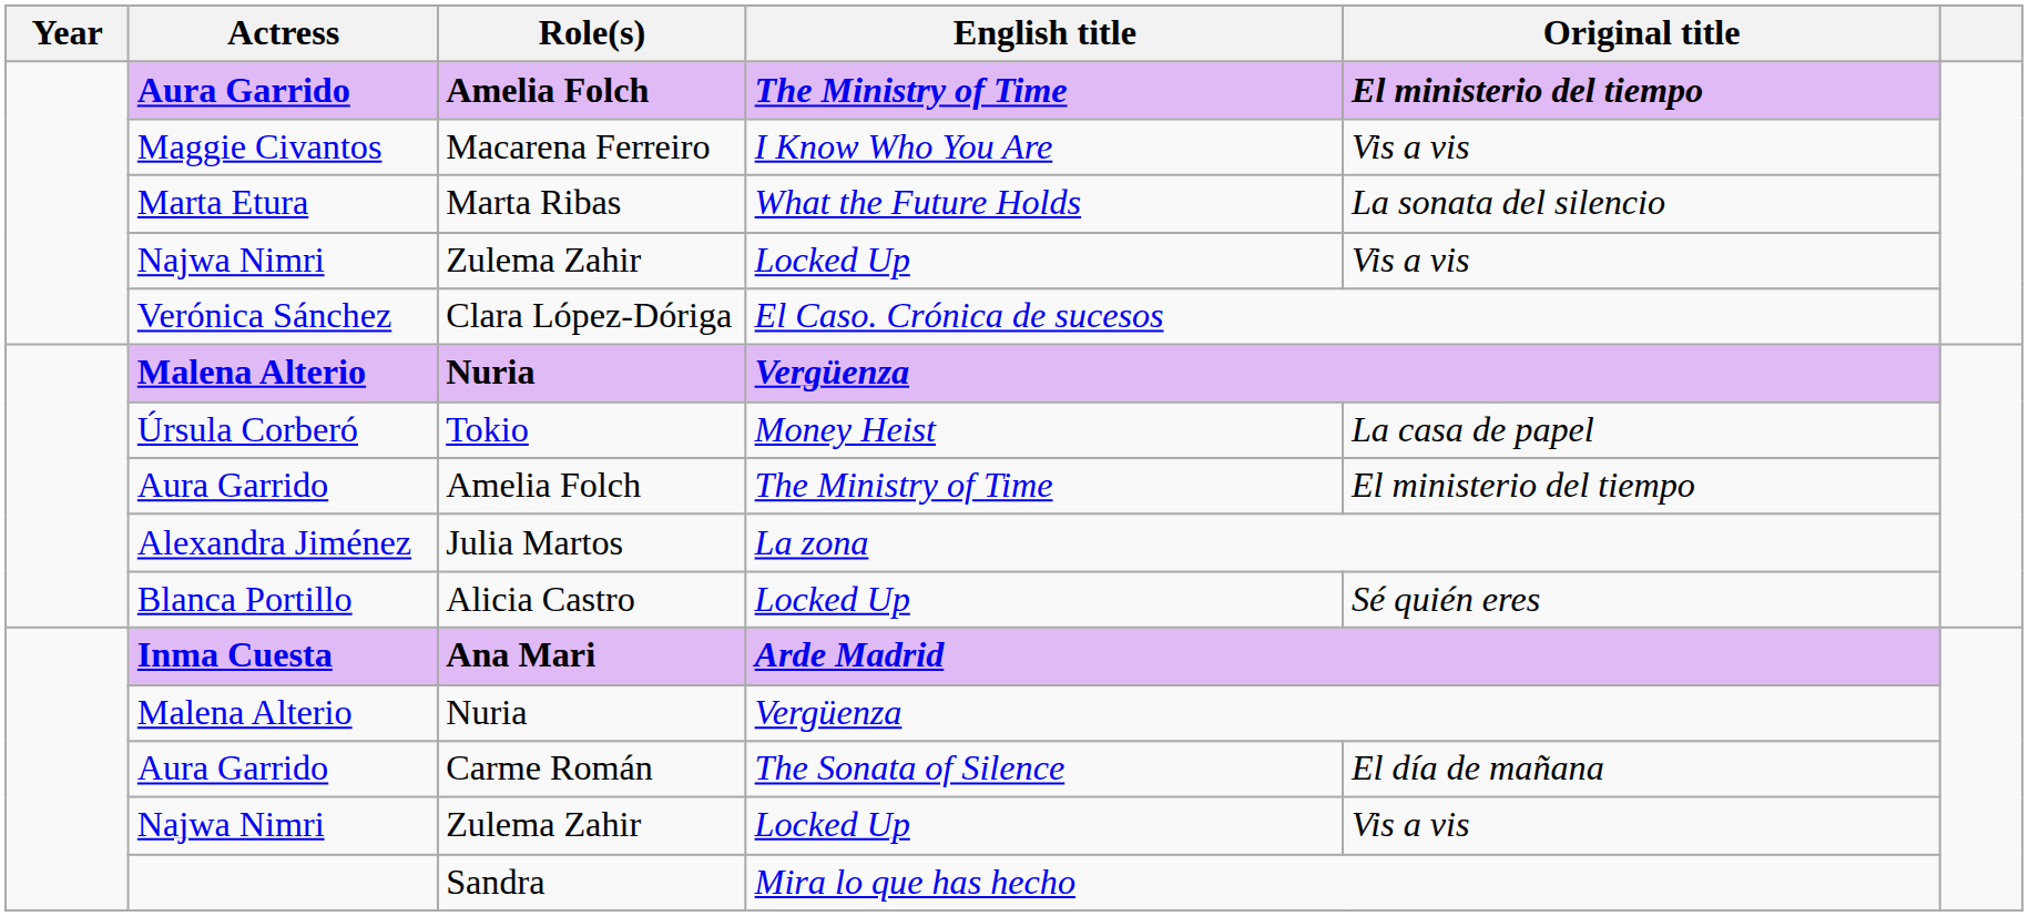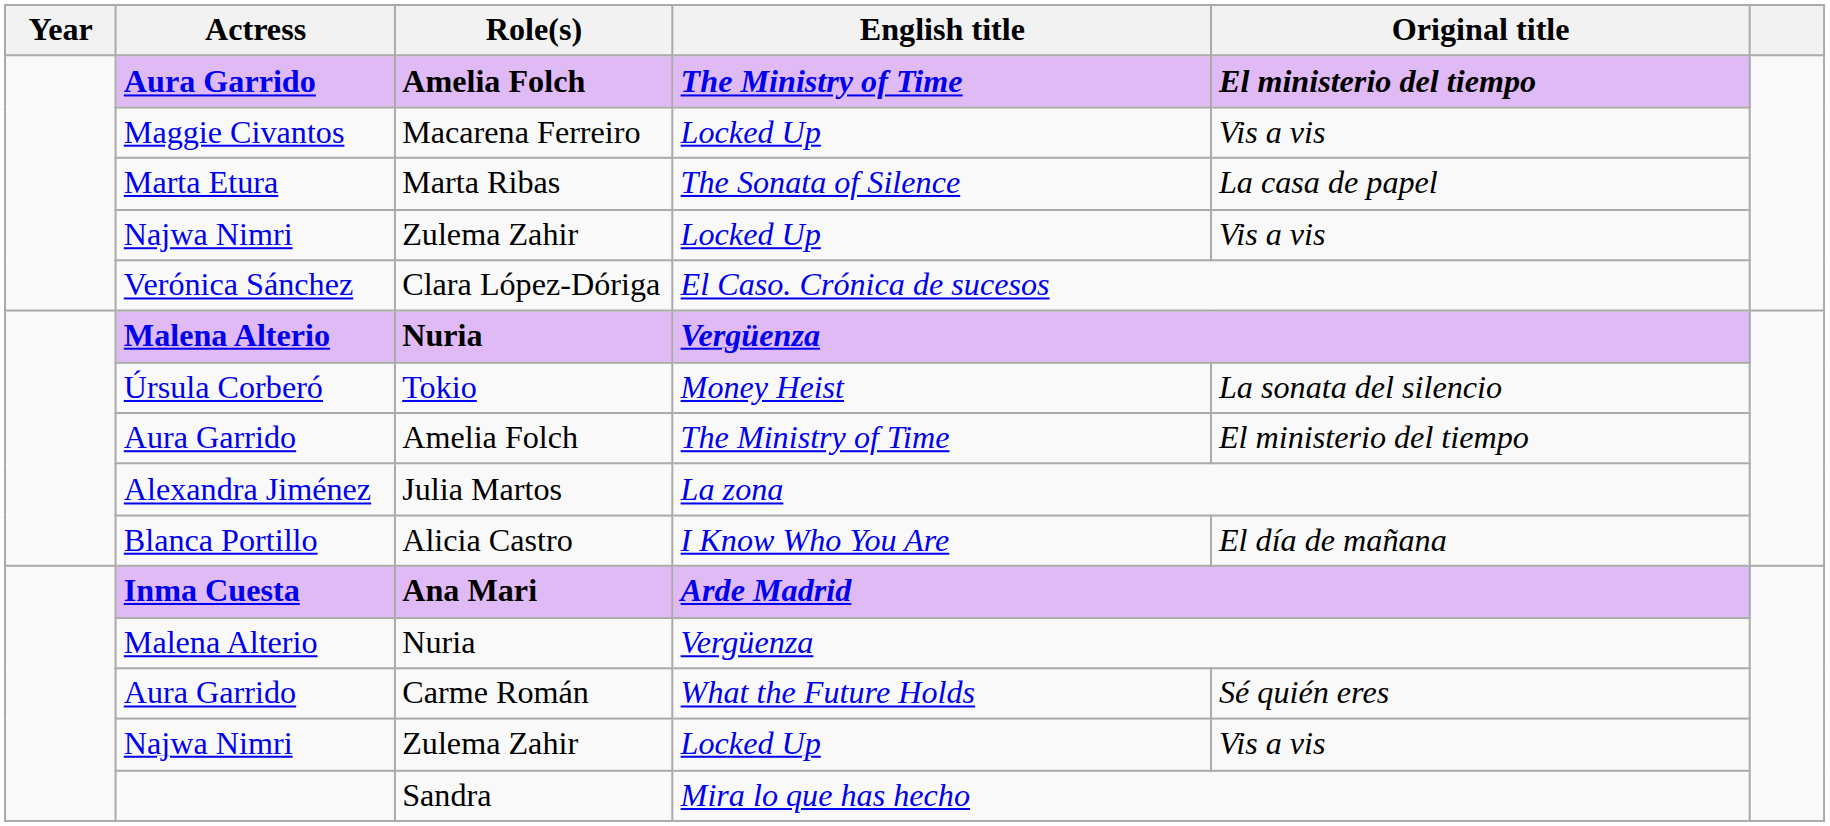 <table class="wikitable sortable" style="text-align:left;">
 <tr>
 <th scope="col" style="width:6%;">Year</th>
 <th scope="col" style="width:15%;">Actress</th>
 <th scope="col" style="width:15%;">Role(s)</th>
 <th scope="col" style="width:29%;">English title</th>
 <th scope="col" style="width:29%;">Original title</th>
 <th scope="col" style="width:4%;"></th>
 </tr>
 <tr>
 <td rowspan = "5"></td>
 <td bgcolor = "#E0BAf5"><strong><a href='#'>Aura Garrido</a> </strong></td>
 <td bgcolor = "#E0BAf5"><strong>Amelia Folch</strong></td>
 <td bgcolor = "#E0BAf5"><strong><em><a href='#'>The Ministry of Time</a></em></strong></td>
 <td bgcolor = "#E0BAf5"><strong><em>El ministerio del tiempo</em></strong></td>
 <td rowspan = "5"></td>
 </tr>
 <tr>
 <td><a href='#'>Maggie Civantos</a></td>
 <td>Macarena Ferreiro</td>
-<td><em><a href='#'>I Know Who You Are</a></em></td>
+<td><em><a href='#'>Locked Up</a></em></td>
 <td><em>Vis a vis</em></td>
 </tr>
 <tr>
 <td><a href='#'>Marta Etura</a></td>
 <td>Marta Ribas</td>
-<td><em><a href='#'>What the Future Holds</a></em></td>
-<td><em>La sonata del silencio</em></td>
+<td><em><a href='#'>The Sonata of Silence</a></em></td>
+<td><em>La casa de papel</em></td>
 </tr>
 <tr>
 <td><a href='#'>Najwa Nimri</a></td>
 <td>Zulema Zahir</td>
 <td><em><a href='#'>Locked Up</a></em></td>
 <td><em>Vis a vis</em></td>
 </tr>
 <tr>
 <td><a href='#'>Verónica Sánchez</a></td>
 <td>Clara López-Dóriga</td>
 <td colspan="2"><em><a href='#'>El Caso. Crónica de sucesos</a></em></td>
 </tr>
 <tr>
 <td rowspan = "5"></td>
 <td bgcolor = "#E0BAf5"><strong><a href='#'>Malena Alterio</a> </strong></td>
 <td bgcolor = "#E0BAf5"><strong>Nuria</strong></td>
 <td colspan="2" bgcolor = "#E0BAf5"><strong><em><a href='#'>Vergüenza</a></em></strong></td>
 <td rowspan = "5"></td>
 </tr>
 <tr>
 <td><a href='#'>Úrsula Corberó</a></td>
 <td><a href='#'>Tokio</a></td>
 <td><em><a href='#'>Money Heist</a></em></td>
-<td><em>La casa de papel</em></td>
+<td><em>La sonata del silencio</em></td>
 </tr>
 <tr>
 <td><a href='#'>Aura Garrido</a></td>
 <td>Amelia Folch</td>
 <td><em><a href='#'>The Ministry of Time</a></em></td>
 <td><em>El ministerio del tiempo</em></td>
 </tr>
 <tr>
 <td><a href='#'>Alexandra Jiménez</a></td>
 <td>Julia Martos</td>
 <td colspan="2"><em><a href='#'>La zona</a></em></td>
 </tr>
 <tr>
 <td><a href='#'>Blanca Portillo</a></td>
 <td>Alicia Castro</td>
-<td><em><a href='#'>Locked Up</a></em></td>
-<td><em>Sé quién eres</em></td>
+<td><em><a href='#'>I Know Who You Are</a></em></td>
+<td><em>El día de mañana</em></td>
 </tr>
 <tr>
 <td rowspan = "5"></td>
 <td bgcolor = "#E0BAf5"><strong><a href='#'>Inma Cuesta</a> </strong></td>
 <td bgcolor = "#E0BAf5"><strong>Ana Mari</strong></td>
 <td colspan="2"  bgcolor = "#E0BAf5"><strong><em><a href='#'>Arde Madrid</a></em></strong></td>
 <td rowspan = "5"></td>
 </tr>
 <tr>
 <td><a href='#'>Malena Alterio</a></td>
 <td>Nuria</td>
 <td colspan="2"><em><a href='#'>Vergüenza</a></em></td>
 </tr>
 <tr>
 <td><a href='#'>Aura Garrido</a></td>
 <td>Carme Román</td>
-<td><em><a href='#'>The Sonata of Silence</a></em></td>
-<td><em>El día de mañana</em></td>
+<td><em><a href='#'>What the Future Holds</a></em></td>
+<td><em>Sé quién eres</em></td>
 </tr>
 <tr>
 <td><a href='#'>Najwa Nimri</a></td>
 <td>Zulema Zahir</td>
 <td><em><a href='#'>Locked Up</a></em></td>
 <td><em>Vis a vis</em></td>
 </tr>
 <tr>
 <td></td>
 <td>Sandra</td>
 <td colspan="2"><em><a href='#'>Mira lo que has hecho</a></em></td>
 </tr>
 </table>
